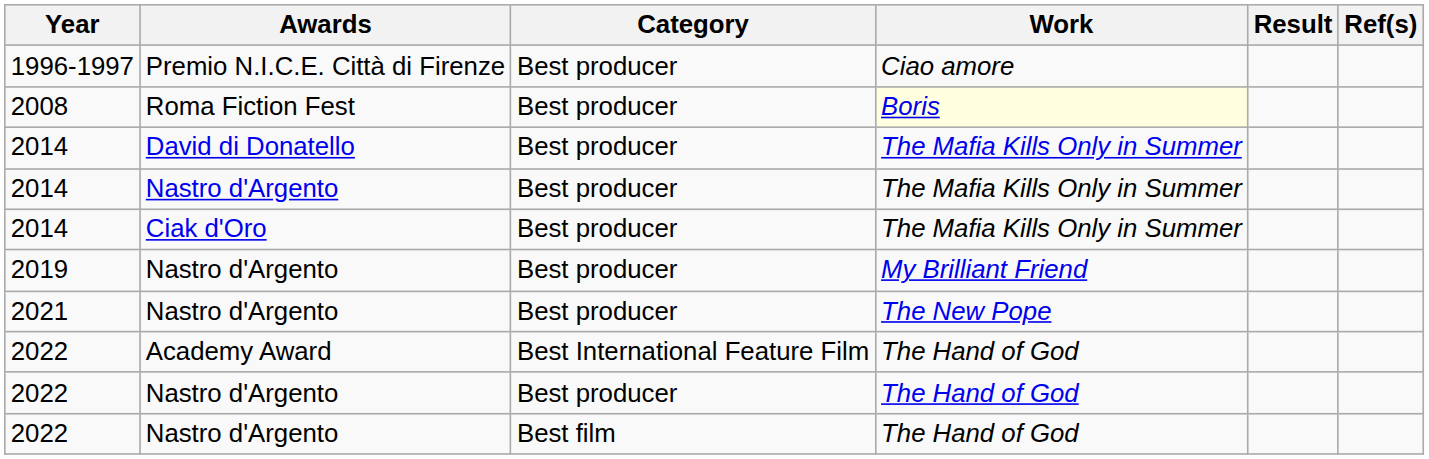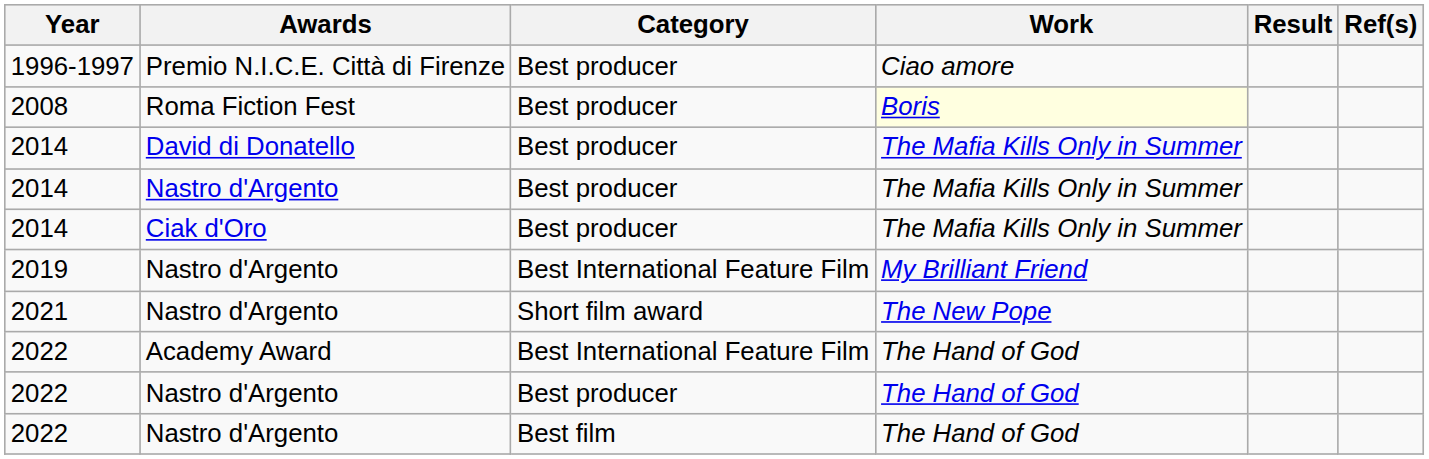 <table class="wikitable">
 <tr>
 <th>Year</th>
 <th>Awards</th>
 <th>Category</th>
 <th>Work</th>
 <th>Result</th>
 <th>Ref(s)</th>
 </tr>
 <tr>
 <td>1996-1997</td>
 <td>Premio N.I.C.E. Città di Firenze</td>
 <td>Best producer</td>
 <td><em>Ciao amore</em></td>
 <td></td>
 <td></td>
 </tr>
 <tr>
 <td>2008</td>
 <td>Roma Fiction Fest</td>
 <td>Best producer</td>
 <td style="background: lightyellow;"><em><a href='#'>Boris</a></em></td>
 <td></td>
 <td></td>
 </tr>
 <tr>
 <td>2014</td>
 <td><a href='#'>David di Donatello</a></td>
 <td>Best producer</td>
 <td><em><a href='#'>The Mafia Kills Only in Summer</a></em></td>
 <td></td>
 <td></td>
 </tr>
 <tr>
 <td>2014</td>
 <td><a href='#'>Nastro d'Argento</a></td>
 <td>Best producer</td>
 <td><em>The Mafia Kills Only in Summer</em></td>
 <td></td>
 <td></td>
 </tr>
 <tr>
 <td>2014</td>
 <td><a href='#'>Ciak d'Oro</a></td>
 <td>Best producer</td>
 <td><em>The Mafia Kills Only in Summer</em></td>
 <td></td>
 <td></td>
 </tr>
 <tr>
 <td>2019</td>
 <td>Nastro d'Argento</td>
-<td>Best producer</td>
+<td>Best International Feature Film</td>
 <td><em><a href='#'>My Brilliant Friend</a></em></td>
 <td></td>
 <td></td>
 </tr>
 <tr>
 <td>2021</td>
 <td>Nastro d'Argento</td>
-<td>Best producer</td>
+<td>Short film award</td>
 <td><em><a href='#'>The New Pope</a></em></td>
 <td></td>
 <td></td>
 </tr>
 <tr>
 <td>2022</td>
 <td>Academy Award</td>
 <td>Best International Feature Film</td>
 <td><em>The Hand of God</em></td>
 <td></td>
 <td></td>
 </tr>
 <tr>
 <td>2022</td>
 <td>Nastro d'Argento</td>
 <td>Best producer</td>
 <td><em><a href='#'>The Hand of God</a></em></td>
 <td></td>
 <td></td>
 </tr>
 <tr>
 <td>2022</td>
 <td>Nastro d'Argento</td>
 <td>Best film</td>
 <td><em>The Hand of God</em></td>
 <td></td>
 <td></td>
 </tr>
 </table>
